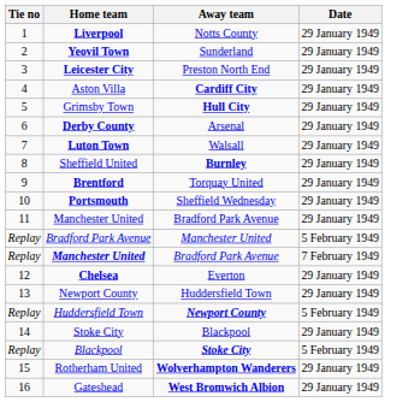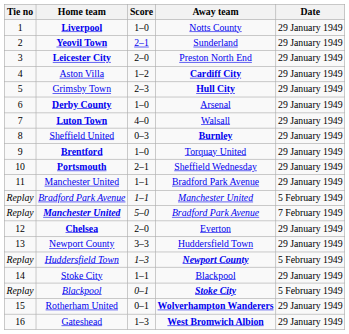 <table class="wikitable" style="text-align: center">
 <tr>
 <th>Tie no</th>
 <th>Home team</th>
+<th>Score</th>
 <th>Away team</th>
 <th>Date</th>
 </tr>
 <tr>
 <td>1</td>
 <td><strong><a href='#'>Liverpool</a></strong></td>
+<td>1–0</td>
 <td><a href='#'>Notts County</a></td>
 <td>29 January 1949</td>
 </tr>
 <tr>
 <td>2</td>
 <td><strong><a href='#'>Yeovil Town</a></strong></td>
+<td><a href='#'>2–1</a></td>
 <td><a href='#'>Sunderland</a></td>
 <td>29 January 1949</td>
 </tr>
 <tr>
 <td>3</td>
 <td><strong><a href='#'>Leicester City</a></strong></td>
+<td>2–0</td>
 <td><a href='#'>Preston North End</a></td>
 <td>29 January 1949</td>
 </tr>
 <tr>
 <td>4</td>
 <td><a href='#'>Aston Villa</a></td>
+<td>1–2</td>
 <td><strong><a href='#'>Cardiff City</a></strong></td>
 <td>29 January 1949</td>
 </tr>
 <tr>
 <td>5</td>
 <td><a href='#'>Grimsby Town</a></td>
+<td>2–3</td>
 <td><strong><a href='#'>Hull City</a></strong></td>
 <td>29 January 1949</td>
 </tr>
 <tr>
 <td>6</td>
 <td><strong><a href='#'>Derby County</a></strong></td>
+<td>1–0</td>
 <td><a href='#'>Arsenal</a></td>
 <td>29 January 1949</td>
 </tr>
 <tr>
 <td>7</td>
 <td><strong><a href='#'>Luton Town</a></strong></td>
+<td>4–0</td>
 <td><a href='#'>Walsall</a></td>
 <td>29 January 1949</td>
 </tr>
 <tr>
 <td>8</td>
 <td><a href='#'>Sheffield United</a></td>
+<td>0–3</td>
 <td><strong><a href='#'>Burnley</a></strong></td>
 <td>29 January 1949</td>
 </tr>
 <tr>
 <td>9</td>
 <td><strong><a href='#'>Brentford</a></strong></td>
+<td>1–0</td>
 <td><a href='#'>Torquay United</a></td>
 <td>29 January 1949</td>
 </tr>
 <tr>
 <td>10</td>
 <td><strong><a href='#'>Portsmouth</a></strong></td>
+<td>2–1</td>
 <td><a href='#'>Sheffield Wednesday</a></td>
 <td>29 January 1949</td>
 </tr>
 <tr>
 <td>11</td>
 <td><a href='#'>Manchester United</a></td>
+<td>1–1</td>
 <td><a href='#'>Bradford Park Avenue</a></td>
 <td>29 January 1949</td>
 </tr>
 <tr>
 <td><em>Replay</em></td>
 <td><em><a href='#'>Bradford Park Avenue</a></em></td>
+<td><em>1–1</em></td>
 <td><em><a href='#'>Manchester United</a></em></td>
 <td>5 February 1949</td>
 </tr>
 <tr>
 <td><em>Replay</em></td>
 <td><strong><em><a href='#'>Manchester United</a></em></strong></td>
+<td><em>5–0</em></td>
 <td><em><a href='#'>Bradford Park Avenue</a></em></td>
 <td>7 February 1949</td>
 </tr>
 <tr>
 <td>12</td>
 <td><strong><a href='#'>Chelsea</a></strong></td>
+<td>2–0</td>
 <td><a href='#'>Everton</a></td>
 <td>29 January 1949</td>
 </tr>
 <tr>
 <td>13</td>
 <td><a href='#'>Newport County</a></td>
+<td>3–3</td>
 <td><a href='#'>Huddersfield Town</a></td>
 <td>29 January 1949</td>
 </tr>
 <tr>
 <td><em>Replay</em></td>
 <td><em><a href='#'>Huddersfield Town</a></em></td>
+<td><em>1–3</em></td>
 <td><strong><em><a href='#'>Newport County</a></em></strong></td>
 <td>5 February 1949</td>
 </tr>
 <tr>
 <td>14</td>
 <td><a href='#'>Stoke City</a></td>
+<td>1–1</td>
 <td><a href='#'>Blackpool</a></td>
 <td>29 January 1949</td>
 </tr>
 <tr>
 <td><em>Replay</em></td>
 <td><em><a href='#'>Blackpool</a></em></td>
+<td><em>0–1</em></td>
 <td><strong><em><a href='#'>Stoke City</a></em></strong></td>
 <td>5 February 1949</td>
 </tr>
 <tr>
 <td>15</td>
 <td><a href='#'>Rotherham United</a></td>
+<td>0–1</td>
 <td><strong><a href='#'>Wolverhampton Wanderers</a></strong></td>
 <td>29 January 1949</td>
 </tr>
 <tr>
 <td>16</td>
 <td><a href='#'>Gateshead</a></td>
+<td>1–3</td>
 <td><strong><a href='#'>West Bromwich Albion</a></strong></td>
 <td>29 January 1949</td>
 </tr>
 </table>
